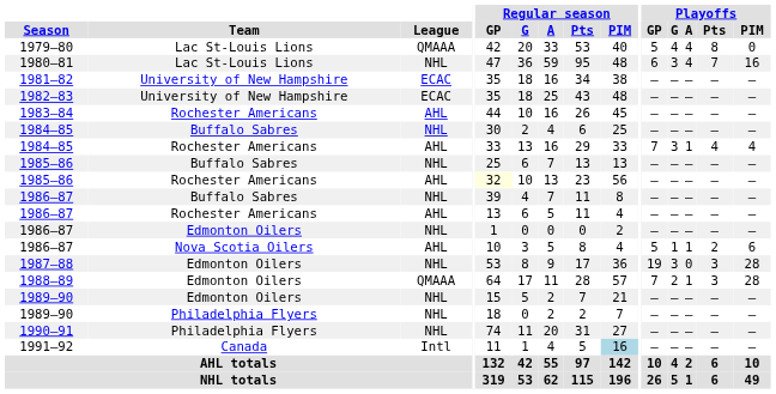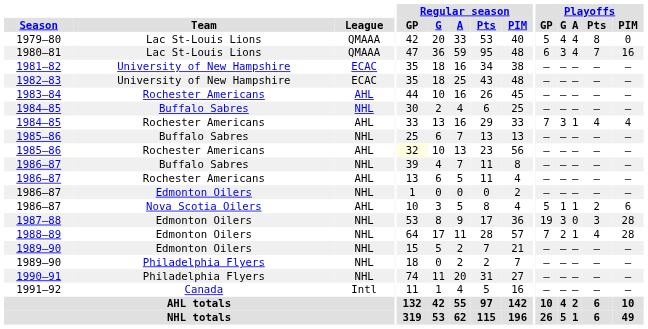 <table border="0" cellpadding="1" cellspacing="0" style="text-align:center; width:60em">
 <tr bgcolor="#e0e0e0">
 <th colspan="3" bgcolor="#ffffff"></th>
 <th rowspan="99" bgcolor="#ffffff"></th>
 <th colspan="5"><a href='#'>Regular season</a></th>
 <th rowspan="99" bgcolor="#ffffff"></th>
 <th colspan="5"><a href='#'>Playoffs</a></th>
 </tr>
 <tr bgcolor="#e0e0e0">
 <th><a href='#'>Season</a></th>
 <th>Team</th>
 <th>League</th>
 <th>GP</th>
 <th><a href='#'>G</a></th>
 <th><a href='#'>A</a></th>
 <th><a href='#'>Pts</a></th>
 <th><a href='#'>PIM</a></th>
 <th>GP</th>
 <th>G</th>
 <th>A</th>
 <th>Pts</th>
 <th>PIM</th>
 </tr>
 <tr>
 <td>1979–80</td>
 <td>Lac St-Louis Lions</td>
 <td>QMAAA</td>
 <td>42</td>
 <td>20</td>
 <td>33</td>
 <td>53</td>
 <td>40</td>
 <td>5</td>
 <td>4</td>
 <td>4</td>
 <td>8</td>
 <td>0</td>
 </tr>
 <tr bgcolor="#f0f0f0">
 <td>1980–81</td>
 <td>Lac St-Louis Lions</td>
-<td>NHL</td>
+<td>QMAAA</td>
 <td>47</td>
 <td>36</td>
 <td>59</td>
 <td>95</td>
 <td>48</td>
 <td>6</td>
 <td>3</td>
 <td>4</td>
 <td>7</td>
 <td>16</td>
 </tr>
 <tr>
 <td><a href='#'>1981–82</a></td>
 <td><a href='#'>University of New Hampshire</a></td>
 <td><a href='#'>ECAC</a></td>
 <td>35</td>
 <td>18</td>
 <td>16</td>
 <td>34</td>
 <td>38</td>
 <td>—</td>
 <td>—</td>
 <td>—</td>
 <td>—</td>
 <td>—</td>
 </tr>
 <tr bgcolor="#f0f0f0">
 <td><a href='#'>1982–83</a></td>
 <td>University of New Hampshire</td>
 <td>ECAC</td>
 <td>35</td>
 <td>18</td>
 <td>25</td>
 <td>43</td>
 <td>48</td>
 <td>—</td>
 <td>—</td>
 <td>—</td>
 <td>—</td>
 <td>—</td>
 </tr>
 <tr>
 <td><a href='#'>1983–84</a></td>
 <td><a href='#'>Rochester Americans</a></td>
 <td><a href='#'>AHL</a></td>
 <td>44</td>
 <td>10</td>
 <td>16</td>
 <td>26</td>
 <td>45</td>
 <td>—</td>
 <td>—</td>
 <td>—</td>
 <td>—</td>
 <td>—</td>
 </tr>
 <tr bgcolor="#f0f0f0">
 <td><a href='#'>1984–85</a></td>
 <td><a href='#'>Buffalo Sabres</a></td>
 <td><a href='#'>NHL</a></td>
 <td>30</td>
 <td>2</td>
 <td>4</td>
 <td>6</td>
 <td>25</td>
 <td>—</td>
 <td>—</td>
 <td>—</td>
 <td>—</td>
 <td>—</td>
 </tr>
 <tr>
 <td><a href='#'>1984–85</a></td>
 <td>Rochester Americans</td>
 <td>AHL</td>
 <td>33</td>
 <td>13</td>
 <td>16</td>
 <td>29</td>
 <td>33</td>
 <td>7</td>
 <td>3</td>
 <td>1</td>
 <td>4</td>
 <td>4</td>
 </tr>
 <tr bgcolor="#f0f0f0">
 <td><a href='#'>1985–86</a></td>
 <td>Buffalo Sabres</td>
 <td>NHL</td>
 <td>25</td>
 <td>6</td>
 <td>7</td>
 <td>13</td>
 <td>13</td>
 <td>—</td>
 <td>—</td>
 <td>—</td>
 <td>—</td>
 <td>—</td>
 </tr>
 <tr>
 <td><a href='#'>1985–86</a></td>
 <td>Rochester Americans</td>
 <td>AHL</td>
 <td style="background: lightyellow;">32</td>
 <td>10</td>
 <td>13</td>
 <td>23</td>
 <td>56</td>
 <td>—</td>
 <td>—</td>
 <td>—</td>
 <td>—</td>
 <td>—</td>
 </tr>
 <tr bgcolor="#f0f0f0">
 <td><a href='#'>1986–87</a></td>
 <td>Buffalo Sabres</td>
 <td>NHL</td>
 <td>39</td>
 <td>4</td>
 <td>7</td>
 <td>11</td>
 <td>8</td>
 <td>—</td>
 <td>—</td>
 <td>—</td>
 <td>—</td>
 <td>—</td>
 </tr>
 <tr>
 <td><a href='#'>1986–87</a></td>
 <td>Rochester Americans</td>
 <td>AHL</td>
 <td>13</td>
 <td>6</td>
 <td>5</td>
 <td>11</td>
 <td>4</td>
 <td>—</td>
 <td>—</td>
 <td>—</td>
 <td>—</td>
 <td>—</td>
 </tr>
 <tr bgcolor="#f0f0f0">
 <td>1986–87</td>
 <td><a href='#'>Edmonton Oilers</a></td>
 <td>NHL</td>
 <td>1</td>
 <td>0</td>
 <td>0</td>
 <td>0</td>
 <td>2</td>
 <td>—</td>
 <td>—</td>
 <td>—</td>
 <td>—</td>
 <td>—</td>
 </tr>
 <tr>
 <td>1986–87</td>
 <td><a href='#'>Nova Scotia Oilers</a></td>
 <td>AHL</td>
 <td>10</td>
 <td>3</td>
 <td>5</td>
 <td>8</td>
 <td>4</td>
 <td>5</td>
 <td>1</td>
 <td>1</td>
 <td>2</td>
 <td>6</td>
 </tr>
 <tr bgcolor="#f0f0f0">
 <td><a href='#'>1987–88</a></td>
 <td>Edmonton Oilers</td>
 <td>NHL</td>
 <td>53</td>
 <td>8</td>
 <td>9</td>
 <td>17</td>
 <td>36</td>
 <td>19</td>
 <td>3</td>
 <td>0</td>
 <td>3</td>
 <td>28</td>
 </tr>
 <tr>
 <td><a href='#'>1988–89</a></td>
 <td>Edmonton Oilers</td>
-<td>QMAAA</td>
+<td>NHL</td>
 <td>64</td>
 <td>17</td>
 <td>11</td>
 <td>28</td>
 <td>57</td>
 <td>7</td>
 <td>2</td>
 <td>1</td>
-<td>3</td>
+<td>4</td>
 <td>28</td>
 </tr>
 <tr bgcolor="#f0f0f0">
 <td><a href='#'>1989–90</a></td>
 <td>Edmonton Oilers</td>
 <td>NHL</td>
 <td>15</td>
 <td>5</td>
 <td>2</td>
 <td>7</td>
 <td>21</td>
 <td>—</td>
 <td>—</td>
 <td>—</td>
 <td>—</td>
 <td>—</td>
 </tr>
 <tr>
 <td>1989–90</td>
 <td><a href='#'>Philadelphia Flyers</a></td>
 <td>NHL</td>
 <td>18</td>
 <td>0</td>
 <td>2</td>
 <td>2</td>
 <td>7</td>
 <td>—</td>
 <td>—</td>
 <td>—</td>
 <td>—</td>
 <td>—</td>
 </tr>
 <tr bgcolor="#f0f0f0">
 <td><a href='#'>1990–91</a></td>
 <td>Philadelphia Flyers</td>
 <td>NHL</td>
 <td>74</td>
 <td>11</td>
 <td>20</td>
 <td>31</td>
 <td>27</td>
 <td>—</td>
 <td>—</td>
 <td>—</td>
 <td>—</td>
 <td>—</td>
 </tr>
 <tr>
 <td>1991–92</td>
 <td><a href='#'>Canada</a></td>
 <td>Intl</td>
 <td>11</td>
 <td>1</td>
 <td>4</td>
 <td>5</td>
-<td style="background: lightblue;">16</td>
+<td>16</td>
 <td>—</td>
 <td>—</td>
 <td>—</td>
 <td>—</td>
 <td>—</td>
 </tr>
 <tr bgcolor="#e0e0e0">
 <th colspan="3">AHL totals</th>
 <th>132</th>
 <th>42</th>
 <th>55</th>
 <th>97</th>
 <th>142</th>
 <th>10</th>
 <th>4</th>
 <th>2</th>
 <th>6</th>
 <th>10</th>
 </tr>
 <tr bgcolor="#e0e0e0">
 <th colspan="3">NHL totals</th>
 <th>319</th>
 <th>53</th>
 <th>62</th>
 <th>115</th>
 <th>196</th>
 <th>26</th>
 <th>5</th>
 <th>1</th>
 <th>6</th>
 <th>49</th>
 </tr>
 </table>
